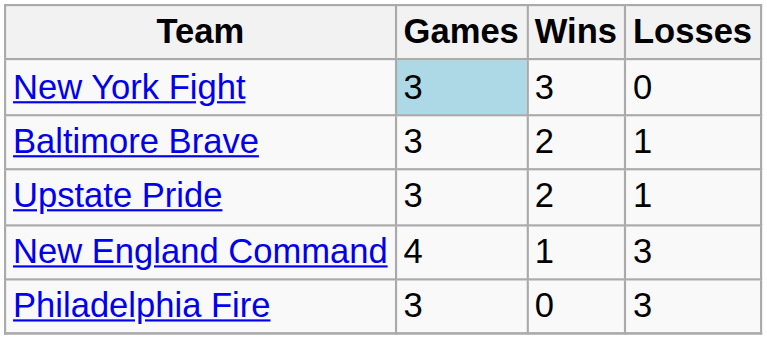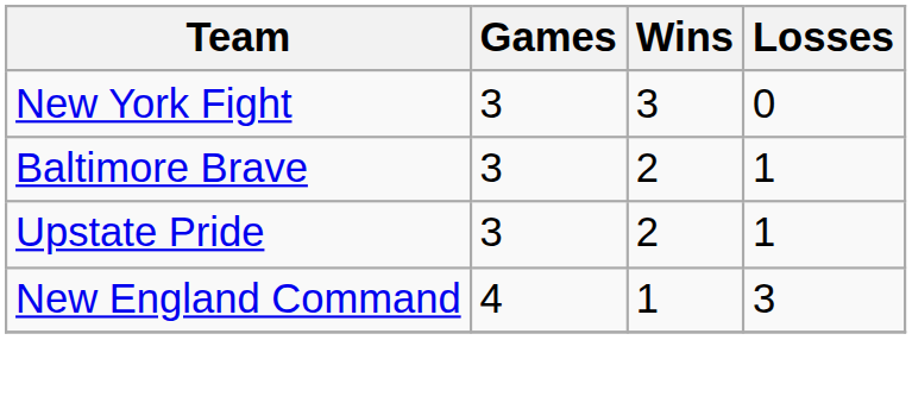 <table class="wikitable" text-align:center;>
 <tr>
 <th>Team</th>
 <th>Games</th>
 <th>Wins</th>
 <th>Losses</th>
 </tr>
 <tr>
 <td><a href='#'>New York Fight</a></td>
-<td style="background: lightblue;">3</td>
+<td>3</td>
 <td>3</td>
 <td>0</td>
 </tr>
 <tr>
 <td><a href='#'>Baltimore Brave</a></td>
 <td>3</td>
 <td>2</td>
 <td>1</td>
 </tr>
 <tr>
 <td><a href='#'>Upstate Pride</a></td>
 <td>3</td>
 <td>2</td>
 <td>1</td>
 </tr>
 <tr>
 <td><a href='#'>New England Command</a></td>
 <td>4</td>
 <td>1</td>
 <td>3</td>
 </tr>
 <tr>
-<td><a href='#'>Philadelphia Fire</a></td>
-<td>3</td>
-<td>0</td>
-<td>3</td>
-</tr>
-<tr>
 </tr>
 </table>
